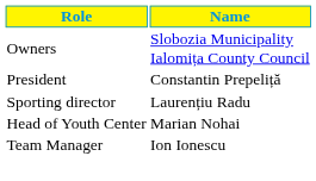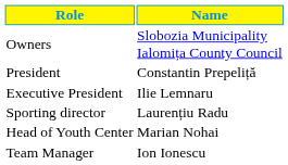 <table class="toccolours">
 <tr>
 <th style="background:#fff500;color:#0193de;border:1px solid #0193de;">Role</th>
 <th style="background:#fff500;color:#0193de;border:1px solid #0193de;">Name</th>
 </tr>
 <tr>
 <td>Owners</td>
 <td> <a href='#'>Slobozia Municipality</a><br> <a href='#'>Ialomița County Council</a></td>
 </tr>
 <tr>
 <td>President</td>
 <td> Constantin Prepeliță</td>
 </tr>
 <tr>
+<td>Executive President</td>
+<td> Ilie Lemnaru</td>
+</tr>
+<tr>
 <td>Sporting director</td>
 <td> Laurențiu Radu</td>
 </tr>
 <tr>
 <td>Head of Youth Center</td>
 <td> Marian Nohai</td>
 </tr>
 <tr>
 <td>Team Manager</td>
 <td> Ion Ionescu</td>
 </tr>
 </table>
